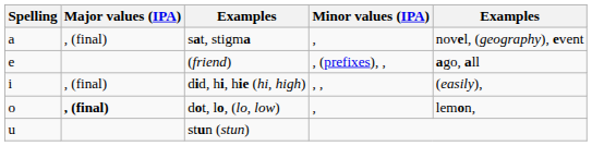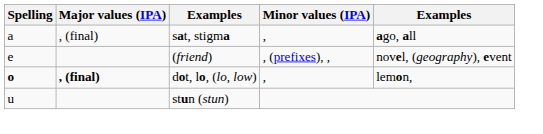 <table class="wikitable" style="float: left">
 <tr>
 <th>Spelling</th>
 <th>Major values (<a href='#'>IPA</a>)</th>
 <th>Examples</th>
 <th>Minor values (<a href='#'>IPA</a>)</th>
 <th>Examples</th>
 </tr>
 <tr>
 <td>a</td>
 <td>,  (final)</td>
 <td>s<strong>a</strong>t, stigm<strong>a</strong></td>
 <td>, </td>
-<td>nov<strong>e</strong>l,  (<em>geography</em>), <strong>e</strong>vent</td>
+<td><strong>a</strong>go, <strong>a</strong>ll</td>
 </tr>
 <tr>
 <td>e</td>
 <td></td>
 <td> (<em>friend</em>)</td>
 <td>,  (<a href='#'>prefixes</a>), , </td>
-<td><strong>a</strong>go, <strong>a</strong>ll</td>
+<td>nov<strong>e</strong>l,  (<em>geography</em>), <strong>e</strong>vent</td>
 </tr>
 <tr>
-<td>i</td>
-<td>,  (final)</td>
-<td>d<strong>i</strong>d, h<strong>i</strong>, h<strong>ie</strong> (<em>hi</em>, <em>high</em>)</td>
-<td>, , </td>
-<td> (<em>easily</em>), </td>
-</tr>
-<tr>
-<td>o</td>
+<td><strong>o</strong></td>
 <td><strong>,  (final)</strong></td>
 <td>d<strong>o</strong>t, l<strong>o</strong>,  (<em>lo</em>, <em>low</em>)</td>
 <td>, </td>
 <td>lem<strong>o</strong>n, </td>
 </tr>
 <tr>
 <td>u</td>
 <td></td>
 <td>st<strong>u</strong>n (<em>stun</em>)</td>
 </tr>
 </table>
